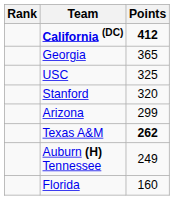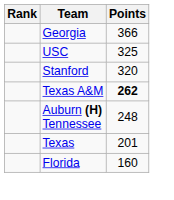 <table class="wikitable sortable" style="text-align:center">
 <tr>
 <th>Rank</th>
 <th>Team</th>
 <th>Points</th>
 </tr>
 <tr>
 <td></td>
-<td align=left><strong><a href='#'>California</a></strong> <strong><sup>(DC)</sup></strong></td>
-<td><strong>412</strong></td>
-</tr>
-<tr>
-<td></td>
 <td align=left><a href='#'>Georgia</a></td>
-<td>365</td>
+<td>366</td>
 </tr>
 <tr>
 <td></td>
 <td align=left><a href='#'>USC</a></td>
 <td>325</td>
 </tr>
 <tr>
 <td></td>
 <td align=left><a href='#'>Stanford</a></td>
 <td>320</td>
 </tr>
 <tr>
 <td></td>
-<td align=left><a href='#'>Arizona</a></td>
-<td>299</td>
-</tr>
-<tr>
-<td></td>
 <td align=left><a href='#'>Texas A&M</a></td>
 <td><strong>262</strong></td>
 </tr>
 <tr>
 <td></td>
 <td align=left><a href='#'>Auburn</a> <strong>(H)</strong><br><a href='#'>Tennessee</a></td>
-<td>249</td>
+<td>248</td>
+</tr>
+<tr>
+<td></td>
+<td align=left><a href='#'>Texas</a></td>
+<td>201</td>
 </tr>
 <tr>
 <td></td>
 <td align=left><a href='#'>Florida</a></td>
 <td>160</td>
 </tr>
 </table>
